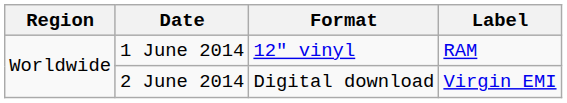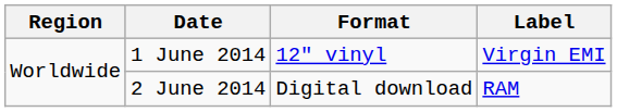 <table class=wikitable>
 <tr>
 <th>Region</th>
 <th>Date</th>
 <th>Format</th>
 <th>Label</th>
 </tr>
 <tr>
 <td rowspan="2">Worldwide</td>
 <td>1 June 2014</td>
 <td><a href='#'>12" vinyl</a></td>
-<td><a href='#'>RAM</a></td>
+<td><a href='#'>Virgin EMI</a></td>
 </tr>
 <tr>
 <td>2 June 2014</td>
 <td>Digital download</td>
-<td><a href='#'>Virgin EMI</a></td>
+<td><a href='#'>RAM</a></td>
 </tr>
 </table>
